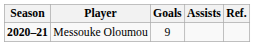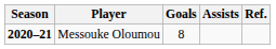 <table class="wikitable" style="text-align:center">
 <tr>
 <th>Season</th>
 <th>Player</th>
 <th>Goals</th>
 <th>Assists</th>
 <th>Ref.</th>
 </tr>
 <tr>
 <td><strong>2020–21</strong></td>
 <td> Messouke Oloumou</td>
-<td>9</td>
+<td>8</td>
 <td></td>
 <td></td>
 </tr>
 </table>
